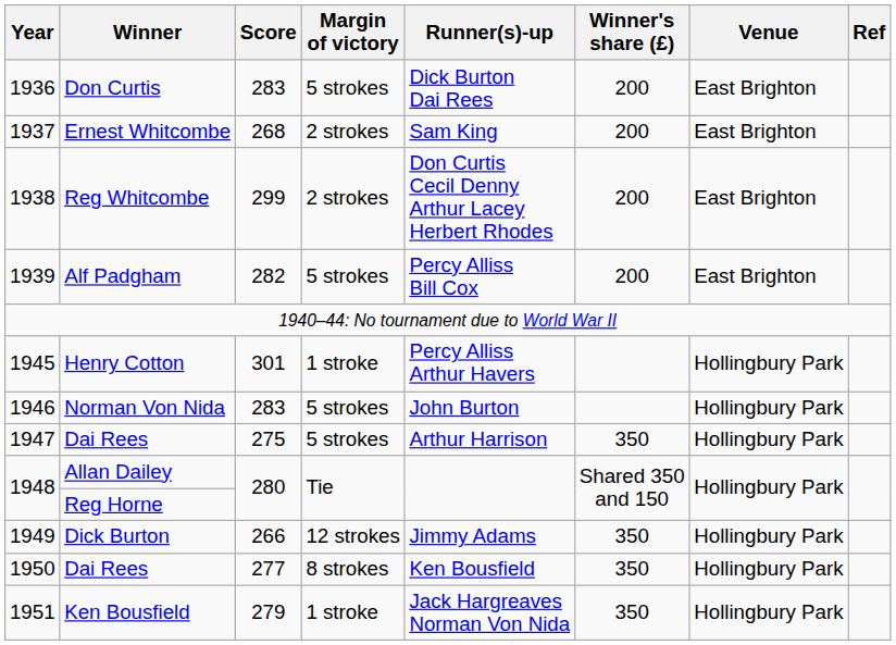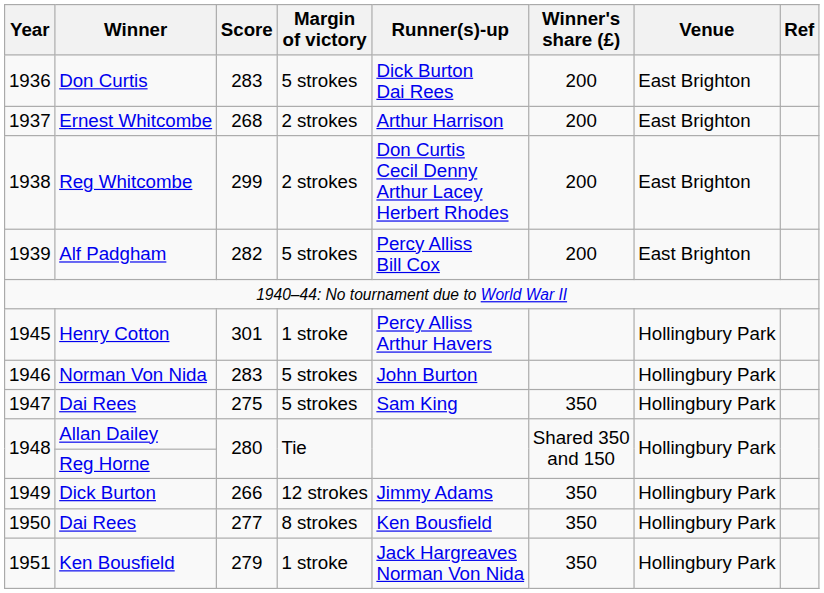 <table class="wikitable">
 <tr>
 <th>Year</th>
 <th>Winner</th>
 <th>Score</th>
 <th>Margin<br>of victory</th>
 <th>Runner(s)-up</th>
 <th>Winner's<br>share (£)</th>
 <th>Venue</th>
 <th>Ref</th>
 </tr>
 <tr>
 <td>1936</td>
 <td> <a href='#'>Don Curtis</a></td>
 <td align="center">283</td>
 <td>5 strokes</td>
 <td> <a href='#'>Dick Burton</a><br> <a href='#'>Dai Rees</a></td>
 <td align=center>200</td>
 <td>East Brighton</td>
 <td></td>
 </tr>
 <tr>
 <td>1937</td>
 <td> <a href='#'>Ernest Whitcombe</a></td>
 <td align="center">268</td>
 <td>2 strokes</td>
-<td> <a href='#'>Sam King</a></td>
+<td> <a href='#'>Arthur Harrison</a></td>
 <td align=center>200</td>
 <td>East Brighton</td>
 <td></td>
 </tr>
 <tr>
 <td>1938</td>
 <td> <a href='#'>Reg Whitcombe</a></td>
 <td align="center">299</td>
 <td>2 strokes</td>
 <td> <a href='#'>Don Curtis</a><br> <a href='#'>Cecil Denny</a><br> <a href='#'>Arthur Lacey</a><br> <a href='#'>Herbert Rhodes</a></td>
 <td align=center>200</td>
 <td>East Brighton</td>
 <td></td>
 </tr>
 <tr>
 <td>1939</td>
 <td> <a href='#'>Alf Padgham</a></td>
 <td align="center">282</td>
 <td>5 strokes</td>
 <td> <a href='#'>Percy Alliss</a><br> <a href='#'>Bill Cox</a></td>
 <td align=center>200</td>
 <td>East Brighton</td>
 <td></td>
 </tr>
 <tr>
 <td colspan="8" align="center"><small><em>1940–44: No tournament due to <a href='#'>World War II</a></em></small></td>
 </tr>
 <tr>
 <td>1945</td>
 <td> <a href='#'>Henry Cotton</a></td>
 <td align="center">301</td>
 <td>1 stroke</td>
 <td> <a href='#'>Percy Alliss</a><br> <a href='#'>Arthur Havers</a></td>
 <td align=center></td>
 <td>Hollingbury Park</td>
 <td></td>
 </tr>
 <tr>
 <td>1946</td>
 <td> <a href='#'>Norman Von Nida</a></td>
 <td align="center">283</td>
 <td>5 strokes</td>
 <td> <a href='#'>John Burton</a></td>
 <td align=center></td>
 <td>Hollingbury Park</td>
 <td></td>
 </tr>
 <tr>
 <td>1947</td>
 <td> <a href='#'>Dai Rees</a></td>
 <td align="center">275</td>
 <td>5 strokes</td>
-<td> <a href='#'>Arthur Harrison</a></td>
+<td> <a href='#'>Sam King</a></td>
 <td align=center>350</td>
 <td>Hollingbury Park</td>
 <td></td>
 </tr>
 <tr>
 <td rowspan=2>1948</td>
 <td> <a href='#'>Allan Dailey</a></td>
 <td rowspan="2" align="center">280</td>
 <td rowspan=2>Tie</td>
 <td rowspan=2></td>
 <td align=center rowspan=2>Shared 350<br>and 150</td>
 <td rowspan="2">Hollingbury Park</td>
 <td rowspan="2"></td>
 </tr>
 <tr>
 <td> <a href='#'>Reg Horne</a></td>
 </tr>
 <tr>
 <td>1949</td>
 <td> <a href='#'>Dick Burton</a></td>
 <td align="center">266</td>
 <td>12 strokes</td>
 <td> <a href='#'>Jimmy Adams</a></td>
 <td align=center>350</td>
 <td>Hollingbury Park</td>
 <td></td>
 </tr>
 <tr>
 <td>1950</td>
 <td> <a href='#'>Dai Rees</a></td>
 <td align="center">277</td>
 <td>8 strokes</td>
 <td> <a href='#'>Ken Bousfield</a></td>
 <td align=center>350</td>
 <td>Hollingbury Park</td>
 <td></td>
 </tr>
 <tr>
 <td>1951</td>
 <td> <a href='#'>Ken Bousfield</a></td>
 <td align="center">279</td>
 <td>1 stroke</td>
 <td> <a href='#'>Jack Hargreaves</a><br> <a href='#'>Norman Von Nida</a></td>
 <td align=center>350</td>
 <td>Hollingbury Park</td>
 <td></td>
 </tr>
 </table>
